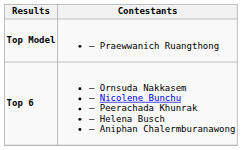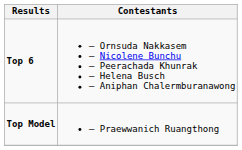 <table class="wikitable" style="font-size: 95%;">
 <tr>
 <th>Results</th>
 <th>Contestants</th>
 </tr>
 <tr>
+<td><strong>Top 6</strong></td>
+<td><br><ul><li><strong></strong> – Ornsuda Nakkasem</li><li><strong></strong> – <a href='#'>Nicolene Bunchu</a></li><li><strong></strong> – Peerachada Khunrak</li><li><strong></strong> – Helena Busch</li><li><strong></strong> – Aniphan Chalermburanawong</li></ul></td>
+</tr>
+<tr>
 <td><strong>Top Model</strong></td>
 <td><br><ul><li><strong></strong> – Praewwanich Ruangthong</li></ul></td>
 </tr>
 <tr>
-<td><strong>Top 6</strong></td>
-<td><br><ul><li><strong></strong> – Ornsuda Nakkasem</li><li><strong></strong> – <a href='#'>Nicolene Bunchu</a></li><li><strong></strong> – Peerachada Khunrak</li><li><strong></strong> – Helena Busch</li><li><strong></strong> – Aniphan Chalermburanawong</li></ul></td>
-</tr>
-<tr>
 </tr>
 </table>
